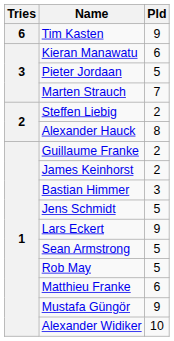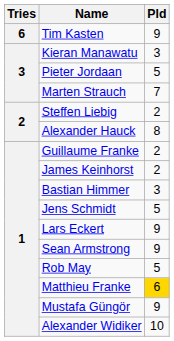 <table class="wikitable">
 <tr>
 <th>Tries</th>
 <th>Name</th>
 <th>Pld</th>
 </tr>
 <tr>
 <th>6</th>
 <td><a href='#'>Tim Kasten</a></td>
 <td align="center">9</td>
 </tr>
 <tr>
 <th rowspan=3>3</th>
 <td><a href='#'>Kieran Manawatu</a></td>
-<td align="center">6</td>
+<td align="center">3</td>
 </tr>
 <tr>
 <td><a href='#'>Pieter Jordaan</a></td>
 <td align="center">5</td>
 </tr>
 <tr>
 <td><a href='#'>Marten Strauch</a></td>
 <td align="center">7</td>
 </tr>
 <tr>
 <th rowspan=2>2</th>
 <td><a href='#'>Steffen Liebig</a></td>
 <td align="center">2</td>
 </tr>
 <tr>
 <td><a href='#'>Alexander Hauck</a></td>
 <td align="center">8</td>
 </tr>
 <tr>
 <th rowspan=10>1</th>
 <td><a href='#'>Guillaume Franke</a></td>
 <td align="center">2</td>
 </tr>
 <tr>
 <td><a href='#'>James Keinhorst</a></td>
 <td align="center">2</td>
 </tr>
 <tr>
 <td><a href='#'>Bastian Himmer</a></td>
 <td align="center">3</td>
 </tr>
 <tr>
 <td><a href='#'>Jens Schmidt</a></td>
 <td align="center">5</td>
 </tr>
 <tr>
 <td><a href='#'>Lars Eckert</a></td>
 <td align="center">9</td>
 </tr>
 <tr>
 <td><a href='#'>Sean Armstrong</a></td>
-<td align="center">5</td>
+<td align="center">9</td>
 </tr>
 <tr>
 <td><a href='#'>Rob May</a></td>
 <td align="center">5</td>
 </tr>
 <tr>
 <td><a href='#'>Matthieu Franke</a></td>
-<td align="center">6</td>
+<td align="center" style="background: gold;">6</td>
 </tr>
 <tr>
 <td><a href='#'>Mustafa Güngör</a></td>
 <td align="center">9</td>
 </tr>
 <tr>
 <td><a href='#'>Alexander Widiker</a></td>
 <td align="center">10</td>
 </tr>
 </table>
